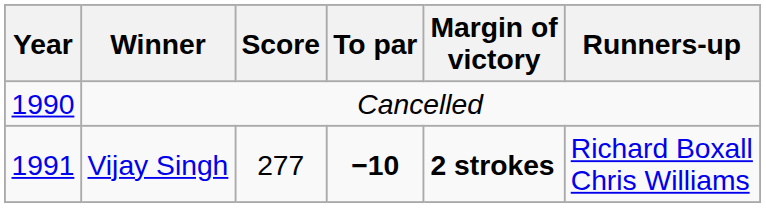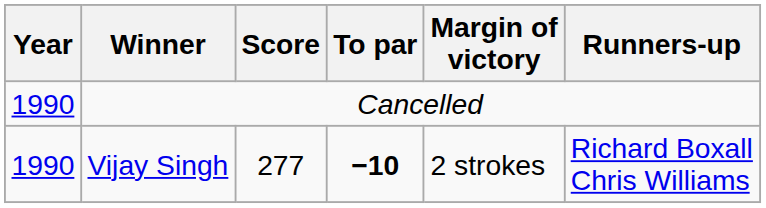 <table class="wikitable" style="font-size:95%">
 <tr>
 <th>Year</th>
 <th>Winner</th>
 <th>Score</th>
 <th>To par</th>
 <th>Margin of<br>victory</th>
 <th>Runners-up</th>
 </tr>
 <tr>
 <td><a href='#'>1990</a></td>
 <td colspan=5 align=center><em>Cancelled</em></td>
 </tr>
 <tr>
-<td><a href='#'>1991</a></td>
+<td><a href='#'>1990</a></td>
 <td> <a href='#'>Vijay Singh</a></td>
 <td align=center>277</td>
 <td align=center><strong>−10</strong></td>
-<td><strong>2 strokes</strong></td>
+<td>2 strokes</td>
 <td> <a href='#'>Richard Boxall</a><br> <a href='#'>Chris Williams</a></td>
 </tr>
 </table>
